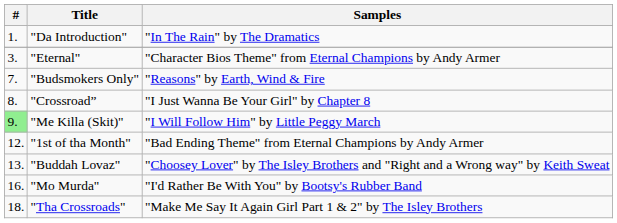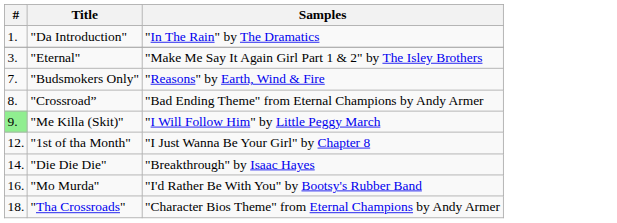 <table class="wikitable">
 <tr>
 <th align="center">#</th>
 <th align="center">Title</th>
 <th align="center">Samples</th>
 </tr>
 <tr>
 <td>1.</td>
 <td>"Da Introduction"</td>
 <td>"<a href='#'>In The Rain</a>" by <a href='#'>The Dramatics</a></td>
 </tr>
 <tr>
 </tr>
 <tr>
 <td>3.</td>
 <td>"Eternal"</td>
-<td>"Character Bios Theme" from <a href='#'>Eternal Champions</a> by Andy Armer</td>
+<td>"Make Me Say It Again Girl Part 1 & 2" by <a href='#'>The Isley Brothers</a></td>
 </tr>
 <tr>
 <td>7.</td>
 <td>"Budsmokers Only"</td>
 <td>"<a href='#'>Reasons</a>" by <a href='#'>Earth, Wind & Fire</a></td>
 </tr>
 <tr>
 <td>8.</td>
 <td>"Crossroad”</td>
-<td>"I Just Wanna Be Your Girl" by <a href='#'>Chapter 8</a></td>
+<td>"Bad Ending Theme" from Eternal Champions by Andy Armer</td>
 </tr>
 <tr>
 <td style="background: lightgreen;">9.</td>
 <td>"Me Killa (Skit)"</td>
 <td>"<a href='#'>I Will Follow Him</a>" by <a href='#'>Little Peggy March</a></td>
 </tr>
 <tr>
 <td>12.</td>
 <td>"1st of tha Month"</td>
-<td>"Bad Ending Theme" from Eternal Champions by Andy Armer</td>
+<td>"I Just Wanna Be Your Girl" by <a href='#'>Chapter 8</a></td>
 </tr>
 <tr>
-<td>13.</td>
-<td>"Buddah Lovaz"</td>
-<td>"<a href='#'>Choosey Lover</a>" by <a href='#'>The Isley Brothers</a> and "Right and a Wrong way" by <a href='#'>Keith Sweat</a></td>
+<td>14.</td>
+<td>"Die Die Die"</td>
+<td>"Breakthrough" by <a href='#'>Isaac Hayes</a></td>
 </tr>
 <tr>
 <td>16.</td>
 <td>"Mo Murda"</td>
 <td>"I'd Rather Be With You" by <a href='#'>Bootsy's Rubber Band</a></td>
 </tr>
 <tr>
 <td>18.</td>
 <td>"<a href='#'>Tha Crossroads</a>"</td>
-<td>"Make Me Say It Again Girl Part 1 & 2" by <a href='#'>The Isley Brothers</a></td>
+<td>"Character Bios Theme" from <a href='#'>Eternal Champions</a> by Andy Armer</td>
 </tr>
 </table>
